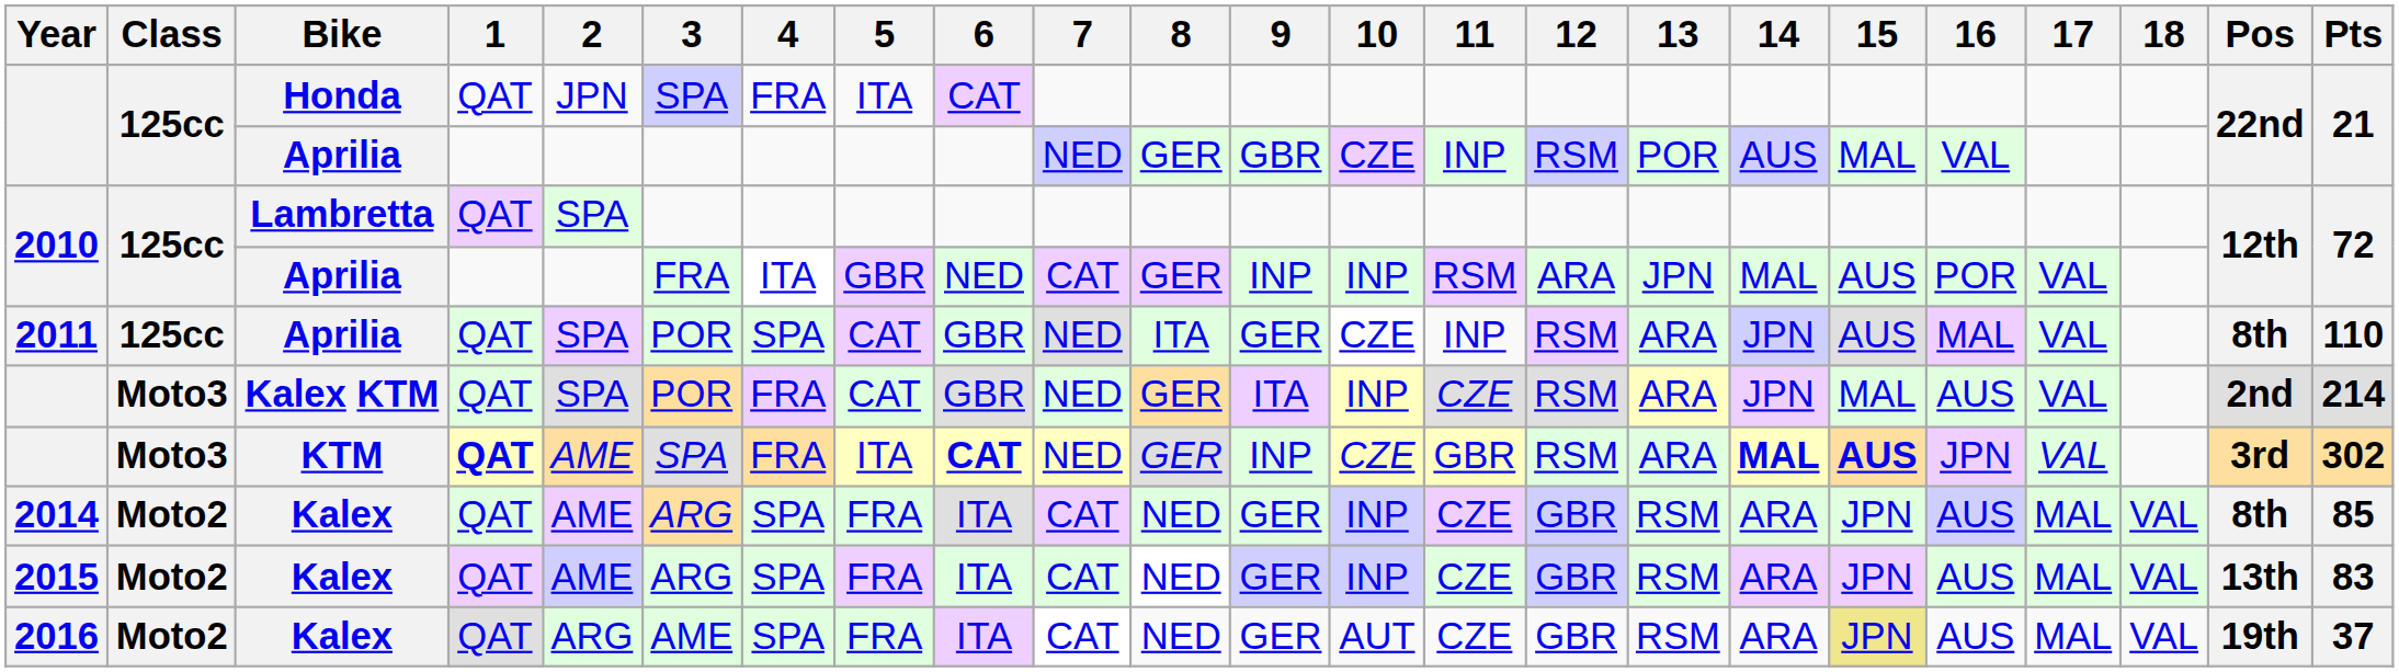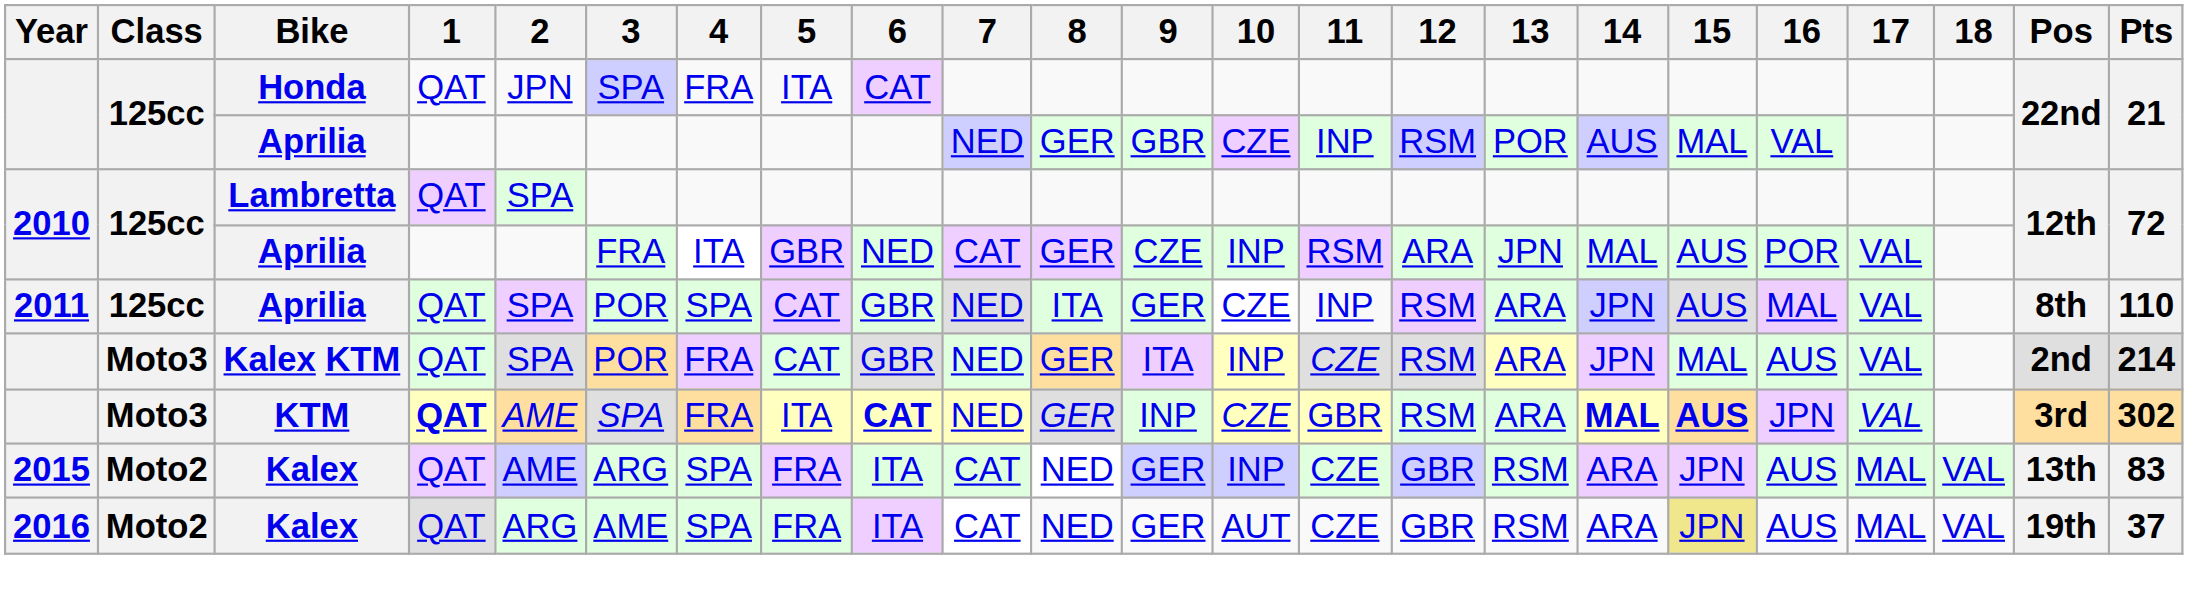 <table class="wikitable" style="text-align:center">
 <tr>
 <th>Year</th>
 <th>Class</th>
 <th>Bike</th>
 <th>1</th>
 <th>2</th>
 <th>3</th>
 <th>4</th>
 <th>5</th>
 <th>6</th>
 <th>7</th>
 <th>8</th>
 <th>9</th>
 <th>10</th>
 <th>11</th>
 <th>12</th>
 <th>13</th>
 <th>14</th>
 <th>15</th>
 <th>16</th>
 <th>17</th>
 <th>18</th>
 <th>Pos</th>
 <th>Pts</th>
 </tr>
 <tr>
 <th rowspan=2></th>
 <th rowspan=2>125cc</th>
 <th><a href='#'>Honda</a></th>
 <td><a href='#'>QAT</a></td>
 <td><a href='#'>JPN</a></td>
 <td style="background:#cfcfff;"><a href='#'>SPA</a><br></td>
 <td><a href='#'>FRA</a></td>
 <td><a href='#'>ITA</a></td>
 <td style="background:#efcfff;"><a href='#'>CAT</a><br></td>
 <td></td>
 <td></td>
 <td></td>
 <td></td>
 <td></td>
 <td></td>
 <td></td>
 <td></td>
 <td></td>
 <td></td>
 <td></td>
 <td></td>
 <th rowspan=2>22nd</th>
 <th rowspan=2>21</th>
 </tr>
 <tr>
 <th><a href='#'>Aprilia</a></th>
 <td></td>
 <td></td>
 <td></td>
 <td></td>
 <td></td>
 <td></td>
 <td style="background:#cfcfff;"><a href='#'>NED</a><br></td>
 <td style="background:#dfffdf;"><a href='#'>GER</a><br></td>
 <td style="background:#dfffdf;"><a href='#'>GBR</a><br></td>
 <td style="background:#efcfff;"><a href='#'>CZE</a><br></td>
 <td style="background:#dfffdf;"><a href='#'>INP</a><br></td>
 <td style="background:#cfcfff;"><a href='#'>RSM</a><br></td>
 <td style="background:#dfffdf;"><a href='#'>POR</a><br></td>
 <td style="background:#cfcfff;"><a href='#'>AUS</a><br></td>
 <td style="background:#dfffdf;"><a href='#'>MAL</a><br></td>
 <td style="background:#dfffdf;"><a href='#'>VAL</a><br></td>
 <td></td>
 <td></td>
 </tr>
 <tr>
 <th rowspan=2><a href='#'>2010</a></th>
 <th rowspan=2>125cc</th>
 <th><a href='#'>Lambretta</a></th>
 <td style="background:#efcfff;"><a href='#'>QAT</a><br></td>
 <td style="background:#dfffdf;"><a href='#'>SPA</a><br></td>
 <td></td>
 <td></td>
 <td></td>
 <td></td>
 <td></td>
 <td></td>
 <td></td>
 <td></td>
 <td></td>
 <td></td>
 <td></td>
 <td></td>
 <td></td>
 <td></td>
 <td></td>
 <td></td>
 <th rowspan=2>12th</th>
 <th rowspan=2>72</th>
 </tr>
 <tr>
 <th><a href='#'>Aprilia</a></th>
 <td></td>
 <td></td>
 <td style="background:#dfffdf;"><a href='#'>FRA</a><br></td>
 <td style="background:#ffffff;"><a href='#'>ITA</a><br></td>
 <td style="background:#efcfff;"><a href='#'>GBR</a><br></td>
 <td style="background:#dfffdf;"><a href='#'>NED</a><br></td>
 <td style="background:#efcfff;"><a href='#'>CAT</a><br></td>
 <td style="background:#efcfff;"><a href='#'>GER</a><br></td>
-<td style="background:#DFFFDF;"><a href='#'>INP</a><br></td>
+<td style="background:#dfffdf;"><a href='#'>CZE</a><br></td>
 <td style="background:#dfffdf;"><a href='#'>INP</a><br></td>
 <td style="background:#efcfff;"><a href='#'>RSM</a><br></td>
 <td style="background:#dfffdf;"><a href='#'>ARA</a><br></td>
 <td style="background:#dfffdf;"><a href='#'>JPN</a><br></td>
 <td style="background:#dfffdf;"><a href='#'>MAL</a><br></td>
 <td style="background:#dfffdf;"><a href='#'>AUS</a><br></td>
 <td style="background:#dfffdf;"><a href='#'>POR</a><br></td>
 <td style="background:#dfffdf;"><a href='#'>VAL</a><br></td>
 <td></td>
 </tr>
 <tr>
 <th><a href='#'>2011</a></th>
 <th>125cc</th>
 <th><a href='#'>Aprilia</a></th>
 <td style="background:#dfffdf;"><a href='#'>QAT</a><br></td>
 <td style="background:#efcfff;"><a href='#'>SPA</a><br></td>
 <td style="background:#dfffdf;"><a href='#'>POR</a><br></td>
 <td style="background:#DFFFDF;"><a href='#'>SPA</a><br></td>
 <td style="background:#efcfff;"><a href='#'>CAT</a><br></td>
 <td style="background:#dfffdf;"><a href='#'>GBR</a><br></td>
 <td style="background:#dfdfdf;"><a href='#'>NED</a><br></td>
 <td style="background:#dfffdf;"><a href='#'>ITA</a><br></td>
 <td style="background:#dfffdf;"><a href='#'>GER</a><br></td>
 <td style="background:#ffffff;"><a href='#'>CZE</a><br></td>
 <td><a href='#'>INP</a></td>
 <td style="background:#efcfff;"><a href='#'>RSM</a><br></td>
 <td style="background:#dfffdf;"><a href='#'>ARA</a><br></td>
 <td style="background:#cfcfff;"><a href='#'>JPN</a><br></td>
 <td style="background:#dfdfdf;"><a href='#'>AUS</a><br></td>
 <td style="background:#efcfff;"><a href='#'>MAL</a><br></td>
 <td style="background:#dfffdf;"><a href='#'>VAL</a><br></td>
 <td></td>
 <th>8th</th>
 <th>110</th>
 </tr>
 <tr>
 <th></th>
 <th>Moto3</th>
 <th><a href='#'>Kalex</a> <a href='#'>KTM</a></th>
 <td style="background:#DFFFDF;"><a href='#'>QAT</a><br></td>
 <td style="background:#dfdfdf;"><a href='#'>SPA</a><br></td>
 <td style="background:#ffdf9f;"><a href='#'>POR</a><br></td>
 <td style="background:#efcfff;"><a href='#'>FRA</a><br></td>
 <td style="background:#DFFFDF;"><a href='#'>CAT</a><br></td>
 <td style="background:#dfdfdf;"><a href='#'>GBR</a><br></td>
 <td style="background:#dfffdf;"><a href='#'>NED</a><br></td>
 <td style="background:#ffdf9f;"><a href='#'>GER</a><br></td>
 <td style="background:#efcfff;"><a href='#'>ITA</a><br></td>
 <td style="background:#ffffbf;"><a href='#'>INP</a><br></td>
 <td style="background:#dfdfdf;"><em><a href='#'>CZE</a></em><br></td>
 <td style="background:#dfdfdf;"><a href='#'>RSM</a><br></td>
 <td style="background:#ffffbf;"><a href='#'>ARA</a><br></td>
 <td style="background:#efcfff;"><a href='#'>JPN</a><br></td>
 <td style="background:#DFFFDF;"><a href='#'>MAL</a><br></td>
 <td style="background:#DFFFDF;"><a href='#'>AUS</a><br></td>
 <td style="background:#DFFFDF;"><a href='#'>VAL</a><br></td>
 <td></td>
 <td style="background:#dfdfdf;"><strong>2nd</strong></td>
 <td style="background:#dfdfdf;"><strong>214</strong></td>
 </tr>
 <tr>
 <th></th>
 <th>Moto3</th>
 <th><a href='#'>KTM</a></th>
 <td style="background:#ffffbf;"><strong><a href='#'>QAT</a></strong><br></td>
 <td style="background:#ffdf9f;"><em><a href='#'>AME</a></em><br></td>
 <td style="background:#dfdfdf;"><em><a href='#'>SPA</a></em><br></td>
 <td style="background:#ffdf9f;"><a href='#'>FRA</a><br></td>
 <td style="background:#ffffbf;"><a href='#'>ITA</a><br></td>
 <td style="background:#ffffbf;"><strong><a href='#'>CAT</a></strong><br></td>
 <td style="background:#ffffbf;"><a href='#'>NED</a><br></td>
 <td style="background:#dfdfdf;"><em><a href='#'>GER</a></em><br></td>
 <td style="background:#DFFFDF;"><a href='#'>INP</a><br></td>
 <td style="background:#ffffbf;"><em><a href='#'>CZE</a></em><br></td>
 <td style="background:#ffffbf;"><a href='#'>GBR</a><br></td>
 <td style="background:#DFFFDF;"><a href='#'>RSM</a><br></td>
 <td style="background:#DFFFDF;"><a href='#'>ARA</a><br></td>
 <td style="background:#ffffbf;"><strong><a href='#'>MAL</a></strong><br></td>
 <td style="background:#ffdf9f;"><strong><a href='#'>AUS</a></strong><br></td>
 <td style="background:#efcfff;"><a href='#'>JPN</a><br></td>
 <td style="background:#DFFFDF;"><em><a href='#'>VAL</a></em><br></td>
 <td></td>
 <td style="background:#ffdf9f;"><strong>3rd</strong></td>
 <td style="background:#ffdf9f;"><strong>302</strong></td>
 </tr>
 <tr>
-<th><a href='#'>2014</a></th>
-<th>Moto2</th>
-<th><a href='#'>Kalex</a></th>
-<td style="background:#DFFFDF;"><a href='#'>QAT</a><br></td>
-<td style="background:#efcfff;"><a href='#'>AME</a><br></td>
-<td style="background:#ffdf9f;"><em><a href='#'>ARG</a></em><br></td>
-<td style="background:#DFFFDF;"><a href='#'>SPA</a><br></td>
-<td style="background:#DFFFDF;"><a href='#'>FRA</a><br></td>
-<td style="background:#dfdfdf;"><a href='#'>ITA</a><br></td>
-<td style="background:#efcfff;"><a href='#'>CAT</a><br></td>
-<td style="background:#DFFFDF;"><a href='#'>NED</a><br></td>
-<td style="background:#DFFFDF;"><a href='#'>GER</a><br></td>
-<td style="background:#cfcfff;"><a href='#'>INP</a><br></td>
-<td style="background:#efcfff;"><a href='#'>CZE</a><br></td>
-<td style="background:#cfcfff;"><a href='#'>GBR</a><br></td>
-<td style="background:#DFFFDF;"><a href='#'>RSM</a><br></td>
-<td style="background:#DFFFDF;"><a href='#'>ARA</a><br></td>
-<td style="background:#dfffdf;"><a href='#'>JPN</a><br></td>
-<td style="background:#cfcfff;"><a href='#'>AUS</a><br></td>
-<td style="background:#dfffdf;"><a href='#'>MAL</a><br></td>
-<td style="background:#dfffdf;"><a href='#'>VAL</a><br></td>
-<th>8th</th>
-<th>85</th>
-</tr>
-<tr>
 <th><a href='#'>2015</a></th>
 <th>Moto2</th>
 <th><a href='#'>Kalex</a></th>
 <td style="background:#efcfff;"><a href='#'>QAT</a><br></td>
 <td style="background:#cfcfff;"><a href='#'>AME</a><br></td>
 <td style="background:#dfffdf;"><a href='#'>ARG</a><br></td>
 <td style="background:#dfffdf;"><a href='#'>SPA</a><br></td>
 <td style="background:#efcfff;"><a href='#'>FRA</a><br></td>
 <td style="background:#dfffdf;"><a href='#'>ITA</a><br></td>
 <td style="background:#dfffdf;"><a href='#'>CAT</a><br></td>
 <td style="background:#ffffff;"><a href='#'>NED</a><br></td>
 <td style="background:#cfcfff;"><a href='#'>GER</a><br></td>
 <td style="background:#cfcfff;"><a href='#'>INP</a><br></td>
 <td style="background:#dfffdf;"><a href='#'>CZE</a><br></td>
 <td style="background:#cfcfff;"><a href='#'>GBR</a><br></td>
 <td style="background:#dfffdf;"><a href='#'>RSM</a><br></td>
 <td style="background:#efcfff;"><a href='#'>ARA</a><br></td>
 <td style="background:#efcfff;"><a href='#'>JPN</a><br></td>
 <td style="background:#dfffdf;"><a href='#'>AUS</a><br></td>
 <td style="background:#dfffdf;"><a href='#'>MAL</a><br></td>
 <td style="background:#dfffdf;"><a href='#'>VAL</a><br></td>
 <th>13th</th>
 <th>83</th>
 </tr>
 <tr>
 <th><a href='#'>2016</a></th>
 <th>Moto2</th>
 <th><a href='#'>Kalex</a></th>
 <td style="background:#dfdfdf;"><a href='#'>QAT</a><br></td>
 <td style="background:#dfffdf;"><a href='#'>ARG</a><br></td>
 <td style="background:#dfffdf;"><a href='#'>AME</a><br></td>
 <td style="background:#dfffdf;"><a href='#'>SPA</a><br></td>
 <td style="background:#dfffdf;"><a href='#'>FRA</a><br></td>
 <td style="background:#efcfff;"><a href='#'>ITA</a><br></td>
 <td style="background:#ffffff;"><a href='#'>CAT</a><br></td>
 <td><a href='#'>NED</a></td>
 <td><a href='#'>GER</a></td>
 <td><a href='#'>AUT</a></td>
 <td><a href='#'>CZE</a></td>
 <td><a href='#'>GBR</a></td>
 <td><a href='#'>RSM</a></td>
 <td><a href='#'>ARA</a></td>
 <td style="background: khaki;"><a href='#'>JPN</a></td>
 <td><a href='#'>AUS</a></td>
 <td><a href='#'>MAL</a></td>
 <td><a href='#'>VAL</a></td>
 <th>19th</th>
 <th>37</th>
 </tr>
 </table>
